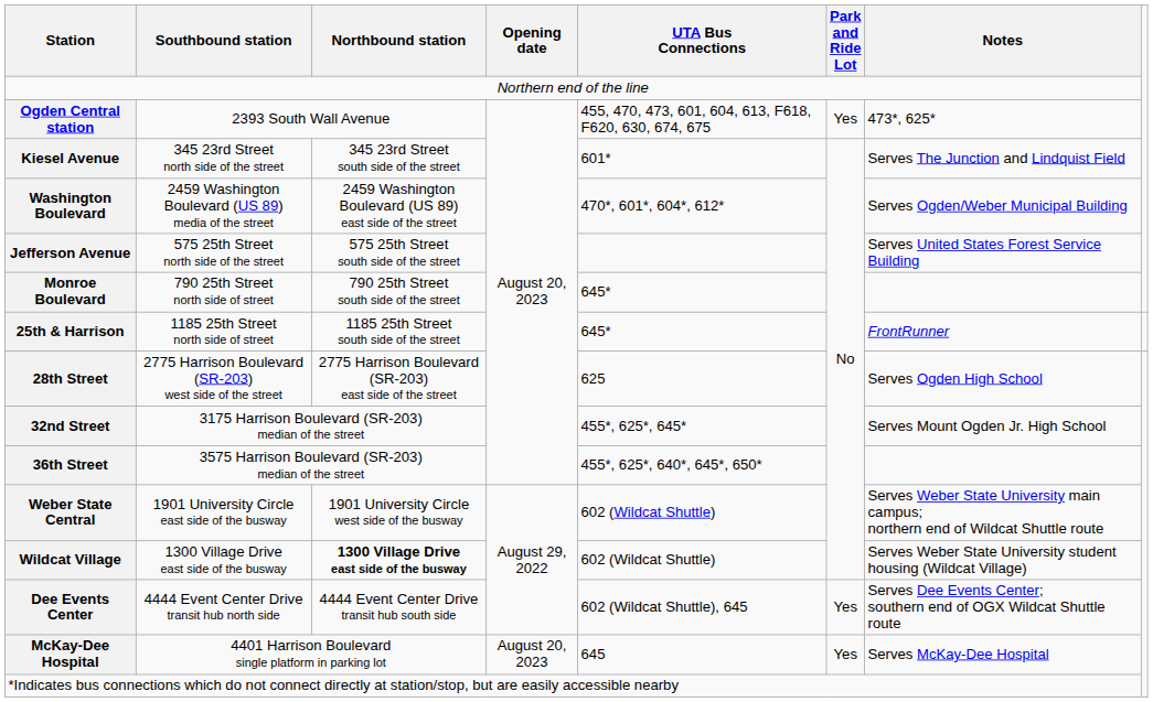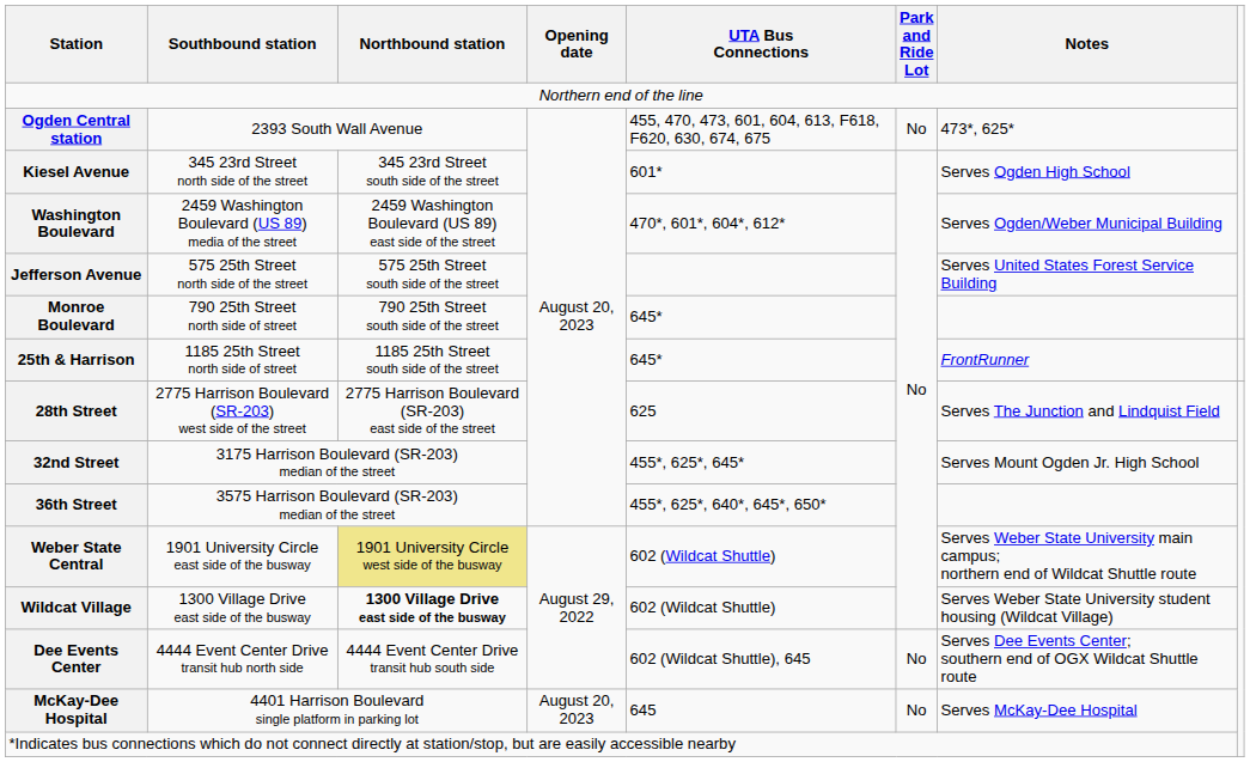 <table class="wikitable" style="margin:0.5em auto">
 <tr>
 <th>Station</th>
 <th>Southbound station</th>
 <th>Northbound station</th>
 <th>Opening date</th>
 <th><a href='#'>UTA</a> Bus<br>Connections<br></th>
 <th><a href='#'>Park<br>and<br>Ride<br>Lot</a></th>
 <th>Notes</th>
 </tr>
 <tr>
 <td align=center colspan=7><em>Northern end of the line</em></td>
 </tr>
 <tr>
 <th><a href='#'>Ogden Central station</a></th>
 <td align=center colspan=2>2393 South Wall Avenue</td>
 <td rowspan="9" align="center">August 20, 2023</td>
 <td align="left">455, 470, 473, 601, 604, 613, F618, F620, 630, 674, 675</td>
-<td align="center">Yes</td>
+<td align="center">No</td>
 <td align="left">473*, 625*</td>
 </tr>
 <tr>
 <th>Kiesel Avenue</th>
 <td align=center>345 23rd Street<br><small>north side of the street</small></td>
 <td align=center>345 23rd Street<br><small>south side of the street</small></td>
 <td align="left">601*</td>
 <td rowspan="10" align="center">No</td>
-<td align="left">Serves <a href='#'>The Junction</a> and <a href='#'>Lindquist Field</a></td>
+<td align="left">Serves <a href='#'>Ogden High School</a></td>
 </tr>
 <tr>
 <th>Washington Boulevard</th>
 <td align=center>2459 Washington Boulevard (<a href='#'>US 89</a>)<br><small>media of the street</small></td>
 <td align=center>2459 Washington Boulevard (US 89)<br><small>east side of the street</small></td>
 <td align="left">470*, 601*, 604*, 612*</td>
 <td align="left">Serves <a href='#'>Ogden/Weber Municipal Building</a></td>
 </tr>
 <tr>
 <th>Jefferson Avenue</th>
 <td align=center>575 25th Street<br><small>north side of the street</small></td>
 <td align=center>575 25th Street<br><small>south side of the street</small></td>
 <td align="left"></td>
 <td align="left">Serves <a href='#'>United States Forest Service Building</a></td>
 </tr>
 <tr>
 <th>Monroe Boulevard</th>
 <td align=center>790 25th Street<br><small>north side of street</small></td>
 <td align=center>790 25th Street<br><small>south side of the street</small></td>
 <td align="left">645*</td>
 <td align="left"></td>
 </tr>
 <tr>
 <th>25th & Harrison</th>
 <td align=center>1185 25th Street<br><small>north side of street</small></td>
 <td align=center>1185 25th Street<br><small>south side of the street</small></td>
 <td align="left">645*</td>
 <td align="left"> <em><a href='#'>FrontRunner</a></em></td>
 <td align="left"></td>
 </tr>
 <tr>
 <th>28th Street</th>
 <td align=center>2775 Harrison Boulevard (<a href='#'>SR-203</a>)<br><small>west side of the street</small></td>
 <td align=center>2775 Harrison Boulevard (SR-203)<br><small>east side of the street</small></td>
 <td align="left">625</td>
-<td align="left">Serves <a href='#'>Ogden High School</a></td>
+<td align="left">Serves <a href='#'>The Junction</a> and <a href='#'>Lindquist Field</a></td>
 </tr>
 <tr>
 <th>32nd Street</th>
 <td align=center center colspan=2>3175 Harrison Boulevard (SR-203)<br><small>median of the street</small></td>
 <td align="left">455*, 625*, 645*</td>
 <td align="left">Serves Mount Ogden Jr. High School</td>
 </tr>
 <tr>
 <th>36th Street</th>
 <td align=center center colspan=2>3575 Harrison Boulevard (SR-203)<br><small>median of the street</small></td>
 <td align="left">455*, 625*, 640*, 645*, 650*</td>
 <td align="left"></td>
 </tr>
 <tr>
 <th>Weber State Central</th>
 <td align=center>1901 University Circle<br><small>east side of the busway</small></td>
-<td align=center>1901 University Circle<br><small>west side of the busway</small></td>
+<td align=center style="background: khaki;">1901 University Circle<br><small>west side of the busway</small></td>
 <td rowspan="3" align="center">August 29, 2022</td>
 <td align="left">602 (<a href='#'>Wildcat Shuttle</a>)</td>
 <td align="left">Serves <a href='#'>Weber State University</a> main campus;<br>northern end of Wildcat Shuttle route</td>
 </tr>
 <tr>
 <th>Wildcat Village</th>
 <td align=center>1300 Village Drive<br><small>east side of the busway</small></td>
 <td align=center><strong>1300 Village Drive<br><small>east side of the busway</small></strong></td>
 <td align="left">602 (Wildcat Shuttle)</td>
 <td align="left">Serves Weber State University student housing (Wildcat Village)</td>
 </tr>
 <tr>
 <th>Dee Events Center</th>
 <td align=center>4444 Event Center Drive<br><small>transit hub north side</small></td>
 <td align=center>4444 Event Center Drive<br><small>transit hub south side</small></td>
 <td align="left">602 (Wildcat Shuttle), 645</td>
-<td align="center">Yes</td>
+<td align="center">No</td>
 <td align="left">Serves <a href='#'>Dee Events Center</a>;<br>southern end of OGX Wildcat Shuttle route</td>
 </tr>
 <tr>
 <th>McKay-Dee Hospital</th>
 <td align=center colspan=2>4401 Harrison Boulevard<br><small>single platform in parking lot</small></td>
 <td align="center">August 20, 2023</td>
 <td align="left">645</td>
-<td align="center">Yes</td>
+<td align="center">No</td>
 <td align="left">Serves <a href='#'>McKay-Dee Hospital</a></td>
 </tr>
 <tr>
 <td align=left colspan=7>*Indicates bus connections which do not connect directly at station/stop, but are easily accessible nearby</td>
 </tr>
 </table>
